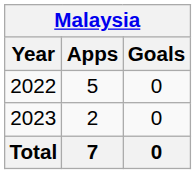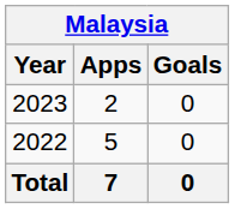 <table class="wikitable" style="text-align:center">
 <tr>
 <th colspan=3><a href='#'>Malaysia</a></th>
 </tr>
 <tr>
 <th>Year</th>
 <th>Apps</th>
 <th>Goals</th>
 </tr>
 <tr>
-<td>2022</td>
-<td>5</td>
+<td>2023</td>
+<td>2</td>
 <td>0</td>
 </tr>
 <tr>
-<td>2023</td>
-<td>2</td>
+<td>2022</td>
+<td>5</td>
 <td>0</td>
 </tr>
 <tr>
 <th>Total</th>
 <th>7</th>
 <th>0</th>
 </tr>
 </table>
